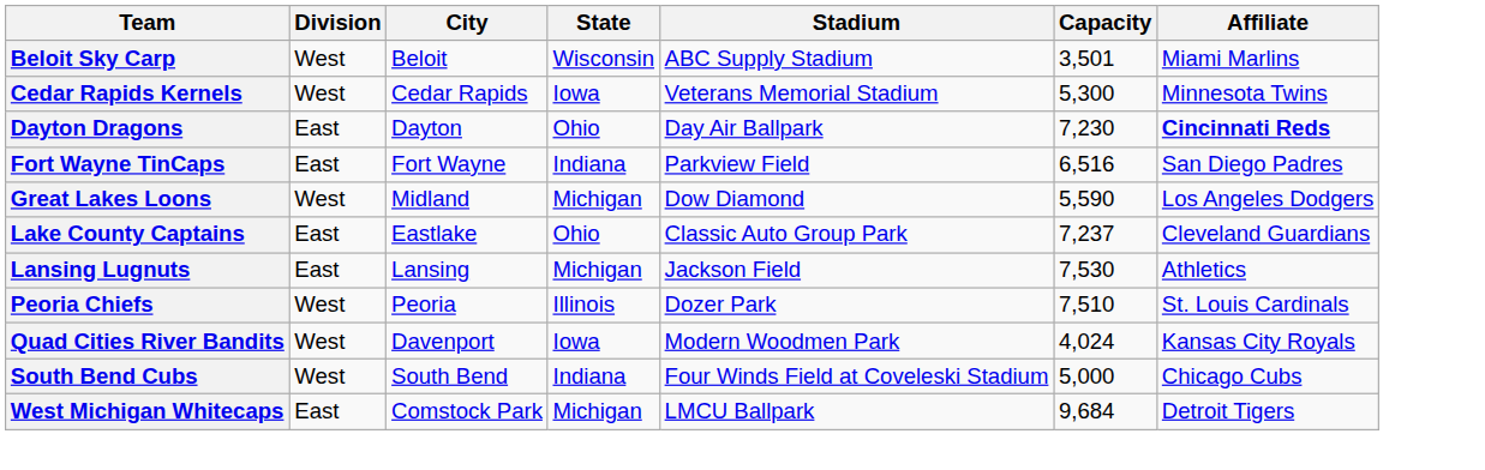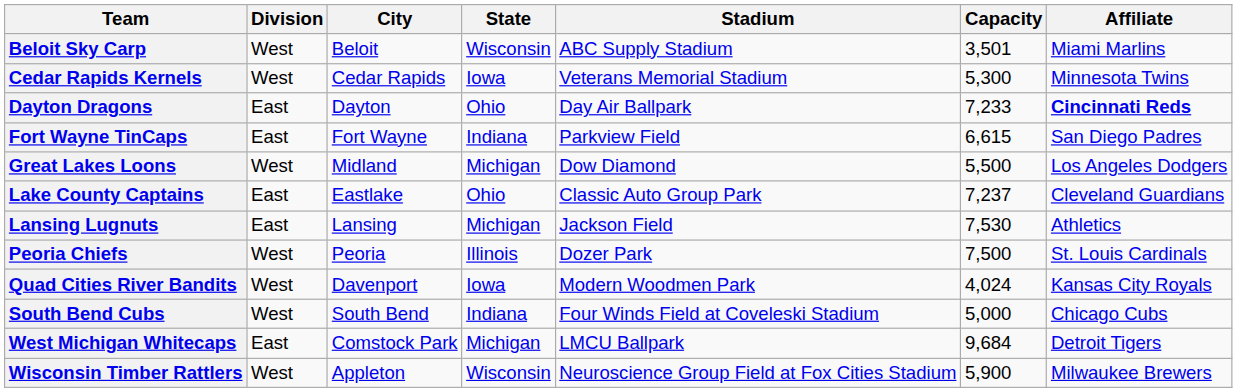 <table class="wikitable sortable">
 <tr>
 <th scope="col">Team</th>
 <th scope="col">Division</th>
 <th scope="col">City</th>
 <th scope="col">State</th>
 <th scope="col">Stadium</th>
 <th scope="col">Capacity</th>
 <th scope="col">Affiliate</th>
 </tr>
 <tr>
 <th scope="row" style="text-align:left"><a href='#'>Beloit Sky Carp</a></th>
 <td>West</td>
 <td><a href='#'>Beloit</a></td>
 <td><a href='#'>Wisconsin</a></td>
 <td><a href='#'>ABC Supply Stadium</a></td>
 <td>3,501</td>
 <td><a href='#'>Miami Marlins</a></td>
 </tr>
 <tr>
 <th scope="row" style="text-align:left"><a href='#'>Cedar Rapids Kernels</a></th>
 <td>West</td>
 <td><a href='#'>Cedar Rapids</a></td>
 <td><a href='#'>Iowa</a></td>
 <td><a href='#'>Veterans Memorial Stadium</a></td>
 <td>5,300</td>
 <td><a href='#'>Minnesota Twins</a></td>
 </tr>
 <tr>
 <th scope="row" style="text-align:left"><a href='#'>Dayton Dragons</a></th>
 <td>East</td>
 <td><a href='#'>Dayton</a></td>
 <td><a href='#'>Ohio</a></td>
 <td><a href='#'>Day Air Ballpark</a></td>
-<td>7,230</td>
+<td>7,233</td>
 <td><strong><a href='#'>Cincinnati Reds</a></strong></td>
 </tr>
 <tr>
 <th scope="row" style="text-align:left"><a href='#'>Fort Wayne TinCaps</a></th>
 <td>East</td>
 <td><a href='#'>Fort Wayne</a></td>
 <td><a href='#'>Indiana</a></td>
 <td><a href='#'>Parkview Field</a></td>
-<td>6,516</td>
+<td>6,615</td>
 <td><a href='#'>San Diego Padres</a></td>
 </tr>
 <tr>
 <th scope="row" style="text-align:left"><a href='#'>Great Lakes Loons</a></th>
 <td>West</td>
 <td><a href='#'>Midland</a></td>
 <td><a href='#'>Michigan</a></td>
 <td><a href='#'>Dow Diamond</a></td>
-<td>5,590</td>
+<td>5,500</td>
 <td><a href='#'>Los Angeles Dodgers</a></td>
 </tr>
 <tr>
 <th scope="row" style="text-align:left"><a href='#'>Lake County Captains</a></th>
 <td>East</td>
 <td><a href='#'>Eastlake</a></td>
 <td><a href='#'>Ohio</a></td>
 <td><a href='#'>Classic Auto Group Park</a></td>
 <td>7,237</td>
 <td><a href='#'>Cleveland Guardians</a></td>
 </tr>
 <tr>
 <th scope="row" style="text-align:left"><a href='#'>Lansing Lugnuts</a></th>
 <td>East</td>
 <td><a href='#'>Lansing</a></td>
 <td><a href='#'>Michigan</a></td>
 <td><a href='#'>Jackson Field</a></td>
 <td>7,530</td>
 <td><a href='#'>Athletics</a></td>
 </tr>
 <tr>
 <th scope="row" style="text-align:left"><a href='#'>Peoria Chiefs</a></th>
 <td>West</td>
 <td><a href='#'>Peoria</a></td>
 <td><a href='#'>Illinois</a></td>
 <td><a href='#'>Dozer Park</a></td>
-<td>7,510</td>
+<td>7,500</td>
 <td><a href='#'>St. Louis Cardinals</a></td>
 </tr>
 <tr>
 <th scope="row" style="text-align:left"><a href='#'>Quad Cities River Bandits</a></th>
 <td>West</td>
 <td><a href='#'>Davenport</a></td>
 <td><a href='#'>Iowa</a></td>
 <td><a href='#'>Modern Woodmen Park</a></td>
 <td>4,024</td>
 <td><a href='#'>Kansas City Royals</a></td>
 </tr>
 <tr>
 <th scope="row" style="text-align:left"><a href='#'>South Bend Cubs</a></th>
 <td>West</td>
 <td><a href='#'>South Bend</a></td>
 <td><a href='#'>Indiana</a></td>
 <td><a href='#'>Four Winds Field at Coveleski Stadium</a></td>
 <td>5,000</td>
 <td><a href='#'>Chicago Cubs</a></td>
 </tr>
 <tr>
 <th scope="row" style="text-align:left"><a href='#'>West Michigan Whitecaps</a></th>
 <td>East</td>
 <td><a href='#'>Comstock Park</a></td>
 <td><a href='#'>Michigan</a></td>
 <td><a href='#'>LMCU Ballpark</a></td>
 <td>9,684</td>
 <td><a href='#'>Detroit Tigers</a></td>
 </tr>
+<tr>
+<th scope="row" style="text-align:left"><a href='#'>Wisconsin Timber Rattlers</a></th>
+<td>West</td>
+<td><a href='#'>Appleton</a></td>
+<td><a href='#'>Wisconsin</a></td>
+<td><a href='#'>Neuroscience Group Field at Fox Cities Stadium</a></td>
+<td>5,900</td>
+<td><a href='#'>Milwaukee Brewers</a></td>
+</tr>
 </table>
